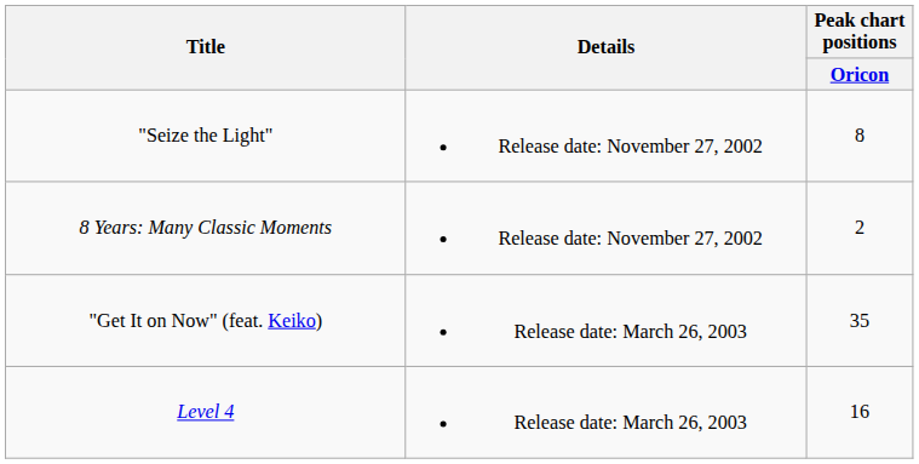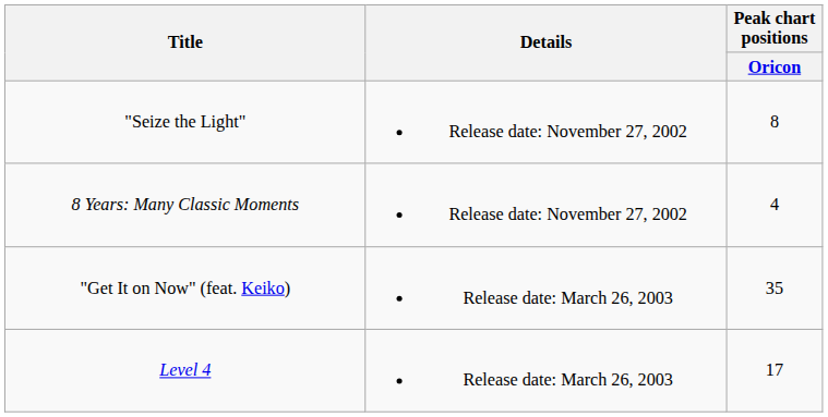 <table class="wikitable plainrowheaders" style="text-align:center;">
 <tr>
 <th rowspan="2" style="width:20em;">Title</th>
 <th rowspan="2" style="width:20em;">Details</th>
 <th style="width:5em;">Peak chart<br> positions</th>
 </tr>
 <tr>
 <th><a href='#'>Oricon</a></th>
 </tr>
 <tr>
 <td>"Seize the Light"</td>
 <td><br><ul><li>Release date: November 27, 2002</li></ul></td>
 <td>8</td>
 </tr>
 <tr>
 <td><em>8 Years: Many Classic Moments</em></td>
 <td><br><ul><li>Release date: November 27, 2002</li></ul></td>
-<td>2</td>
+<td>4</td>
 </tr>
 <tr>
 <td>"Get It on Now" (feat. <a href='#'>Keiko</a>)</td>
 <td><br><ul><li>Release date: March 26, 2003</li></ul></td>
 <td>35</td>
 </tr>
 <tr>
 <td><em><a href='#'>Level 4</a></em></td>
 <td><br><ul><li>Release date: March 26, 2003</li></ul></td>
-<td>16</td>
+<td>17</td>
 </tr>
 </table>
